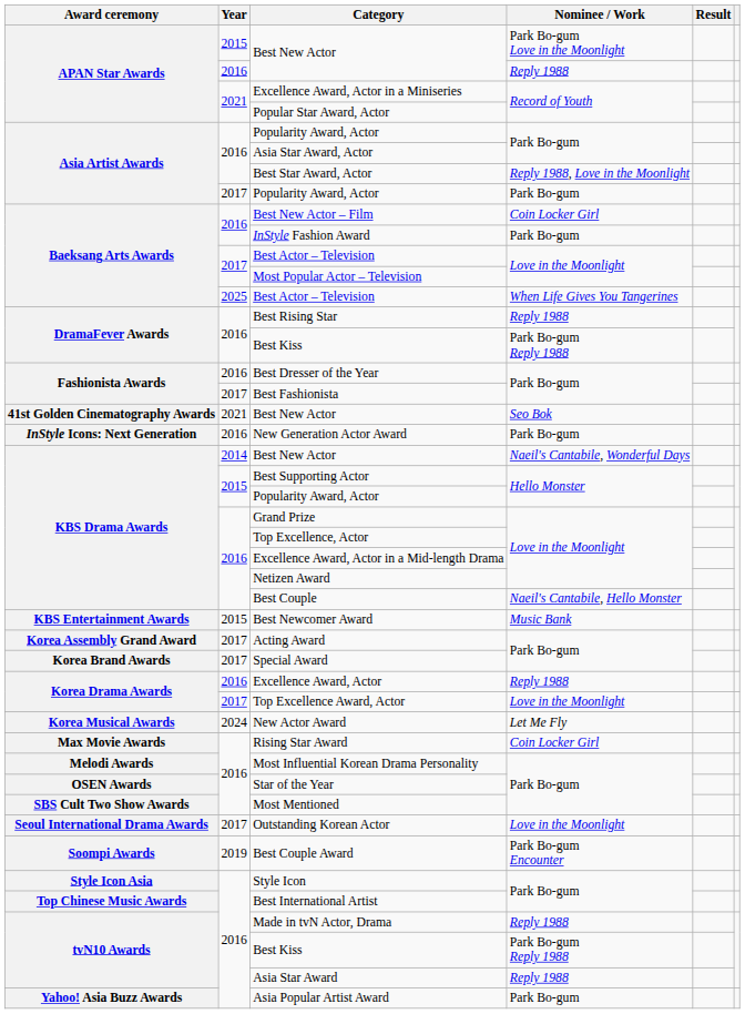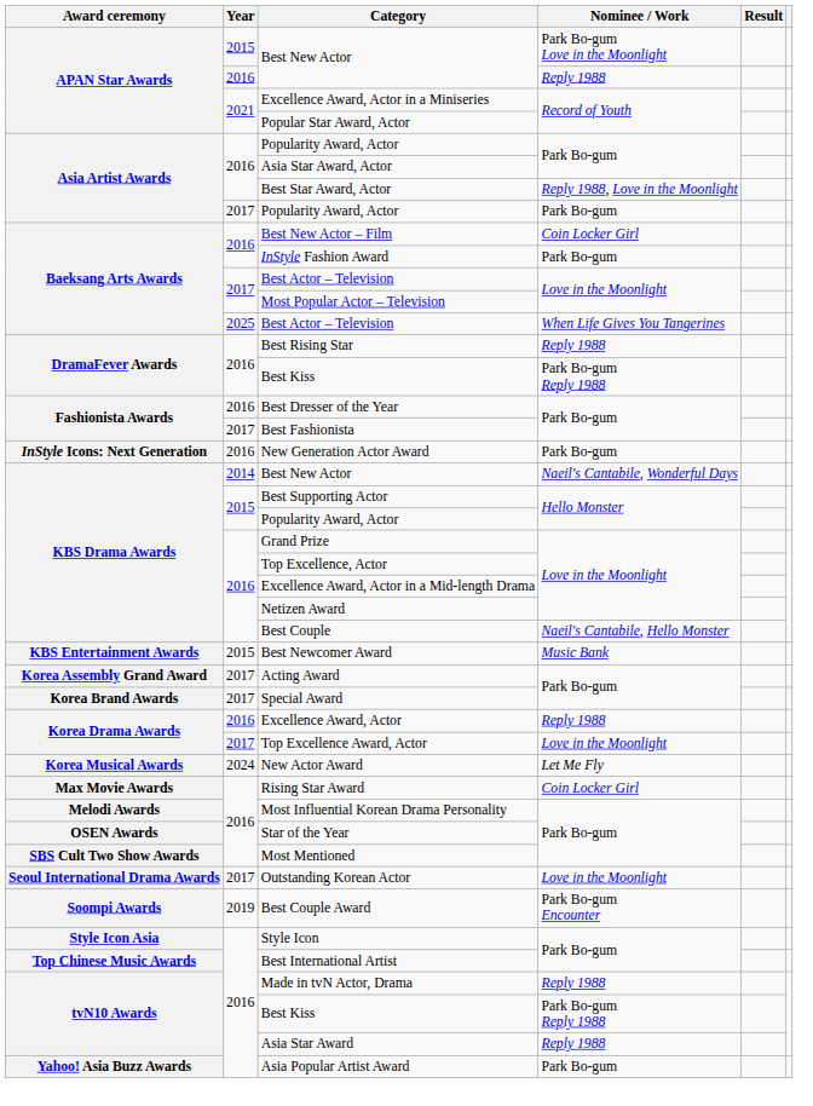 <table class="wikitable plainrowheaders sortable">
 <tr>
 <th scope="col">Award ceremony</th>
 <th scope="col">Year</th>
 <th scope="col">Category</th>
 <th scope="col">Nominee / Work</th>
 <th scope="col">Result</th>
 <th scope="col" class="unsortable"></th>
 </tr>
 <tr>
 <th scope="row"  rowspan="4"><a href='#'>APAN Star Awards</a></th>
 <td style="text-align:center"><a href='#'>2015</a></td>
 <td rowspan="2">Best New Actor</td>
 <td>Park Bo-gum <br><em><a href='#'>Love in the Moonlight</a></em></td>
 <td></td>
 <td style="text-align:center"></td>
 </tr>
 <tr>
 <td style="text-align:center"><a href='#'>2016</a></td>
 <td><em><a href='#'>Reply 1988</a></em></td>
 <td></td>
 <td style="text-align:center"></td>
 </tr>
 <tr>
 <td rowspan="2" style="text-align:center"><a href='#'>2021</a></td>
 <td>Excellence Award, Actor in a Miniseries</td>
 <td rowspan="2"><em><a href='#'>Record of Youth</a></em></td>
 <td></td>
 <td style="text-align:center"></td>
 </tr>
 <tr>
 <td>Popular Star Award, Actor</td>
 <td></td>
 <td style="text-align:center"></td>
 </tr>
 <tr>
 <th scope="row"  rowspan="4"><a href='#'>Asia Artist Awards</a></th>
 <td rowspan="3" style="text-align:center">2016</td>
 <td>Popularity Award, Actor</td>
 <td rowspan="2">Park Bo-gum</td>
 <td></td>
 <td style="text-align:center"></td>
 </tr>
 <tr>
 <td>Asia Star Award, Actor</td>
 <td></td>
 <td style="text-align:center"></td>
 </tr>
 <tr>
 <td>Best Star Award, Actor</td>
 <td><em><a href='#'>Reply 1988</a></em>, <em><a href='#'>Love in the Moonlight</a></em></td>
 <td></td>
 <td style="text-align:center"></td>
 </tr>
 <tr>
 <td style="text-align:center">2017</td>
 <td>Popularity Award, Actor</td>
 <td>Park Bo-gum</td>
 <td></td>
 <td style="text-align:center"></td>
 </tr>
 <tr>
 <th scope="row" rowspan="5"><a href='#'>Baeksang Arts Awards</a></th>
 <td rowspan="2" style="text-align:center"><a href='#'>2016</a></td>
 <td><a href='#'>Best New Actor – Film</a></td>
 <td><em><a href='#'>Coin Locker Girl</a></em></td>
 <td></td>
 <td style="text-align:center"></td>
 </tr>
 <tr>
 <td><em><a href='#'>InStyle</a></em> Fashion Award</td>
 <td>Park Bo-gum</td>
 <td></td>
 <td style="text-align:center"></td>
 </tr>
 <tr>
 <td rowspan="2" style="text-align:center"><a href='#'>2017</a></td>
 <td><a href='#'>Best Actor – Television</a></td>
 <td rowspan="2"><em><a href='#'>Love in the Moonlight</a></em></td>
 <td></td>
 <td style="text-align:center"></td>
 </tr>
 <tr>
 <td><a href='#'>Most Popular Actor – Television</a></td>
 <td></td>
 <td style="text-align:center"></td>
 </tr>
 <tr>
 <td style="text-align:center"><a href='#'>2025</a></td>
 <td><a href='#'>Best Actor – Television</a></td>
 <td><em><a href='#'>When Life Gives You Tangerines</a></em></td>
 <td></td>
 <td style="text-align:center"></td>
 </tr>
 <tr>
 <th scope="row" rowspan="2"><a href='#'>DramaFever</a> Awards</th>
 <td rowspan="2" style="text-align:center">2016</td>
 <td>Best Rising Star</td>
 <td><em><a href='#'>Reply 1988</a></em></td>
 <td></td>
 <td rowspan="2" style="text-align:center"></td>
 </tr>
 <tr>
 <td>Best Kiss</td>
 <td>Park Bo-gum <br><em><a href='#'>Reply 1988</a></em></td>
 <td></td>
 </tr>
 <tr>
 <th scope="row" rowspan="2">Fashionista Awards</th>
 <td style="text-align:center">2016</td>
 <td>Best Dresser of the Year</td>
 <td rowspan="2">Park Bo-gum</td>
 <td></td>
 <td style="text-align:center"></td>
 </tr>
 <tr>
 <td style="text-align:center">2017</td>
 <td>Best Fashionista </td>
-<td></td>
-<td style="text-align:center"></td>
-</tr>
-<tr>
-<th scope="row">41st Golden Cinematography Awards</th>
-<td style="text-align:center">2021</td>
-<td>Best New Actor</td>
-<td><em><a href='#'>Seo Bok</a></em></td>
 <td></td>
 <td style="text-align:center"></td>
 </tr>
 <tr>
 <th scope="row"><em>InStyle</em> Icons: Next Generation</th>
 <td style="text-align:center">2016</td>
 <td>New Generation Actor Award</td>
 <td>Park Bo-gum</td>
 <td></td>
 <td style="text-align:center"></td>
 </tr>
 <tr>
 <th scope="row"  rowspan="8"><a href='#'>KBS Drama Awards</a></th>
 <td style="text-align:center"><a href='#'>2014</a></td>
 <td>Best New Actor</td>
 <td><em><a href='#'>Naeil's Cantabile</a></em>, <em><a href='#'>Wonderful Days</a></em></td>
 <td></td>
 <td style="text-align:center"></td>
 </tr>
 <tr>
 <td rowspan="2" style="text-align:center"><a href='#'>2015</a></td>
 <td>Best Supporting Actor</td>
 <td rowspan="2"><em><a href='#'>Hello Monster</a></em></td>
 <td></td>
 <td rowspan="2" style="text-align:center"></td>
 </tr>
 <tr>
 <td>Popularity Award, Actor</td>
 <td></td>
 </tr>
 <tr>
 <td rowspan="5" style="text-align:center"><a href='#'>2016</a></td>
 <td>Grand Prize</td>
 <td rowspan="4"><em><a href='#'>Love in the Moonlight</a></em></td>
 <td></td>
 <td rowspan="5" style="text-align:center"></td>
 </tr>
 <tr>
 <td>Top Excellence, Actor</td>
 <td></td>
 </tr>
 <tr>
 <td>Excellence Award, Actor in a Mid-length Drama</td>
 <td></td>
 </tr>
 <tr>
 <td>Netizen Award</td>
 <td></td>
 </tr>
 <tr>
 <td>Best Couple</td>
 <td><em><a href='#'>Naeil's Cantabile</a></em>, <em><a href='#'>Hello Monster</a></em></td>
 <td></td>
 </tr>
 <tr>
 <th scope="row"><a href='#'>KBS Entertainment Awards</a></th>
 <td style="text-align:center">2015</td>
 <td>Best Newcomer Award</td>
 <td><em><a href='#'>Music Bank</a></em></td>
 <td></td>
 <td style="text-align:center"></td>
 </tr>
 <tr>
 <th scope="row"><a href='#'>Korea Assembly</a> Grand Award</th>
 <td style="text-align:center">2017</td>
 <td>Acting Award</td>
 <td rowspan="2">Park Bo-gum</td>
 <td></td>
 <td style="text-align:center"></td>
 </tr>
 <tr>
 <th scope="row">Korea Brand Awards</th>
 <td style="text-align:center">2017</td>
 <td>Special Award</td>
 <td></td>
 <td style="text-align:center"></td>
 </tr>
 <tr>
 <th scope="row"  rowspan="2"><a href='#'>Korea Drama Awards</a></th>
 <td style="text-align:center"><a href='#'>2016</a></td>
 <td>Excellence Award, Actor</td>
 <td><em><a href='#'>Reply 1988</a></em></td>
 <td></td>
 <td style="text-align:center"></td>
 </tr>
 <tr>
 <td style="text-align:center"><a href='#'>2017</a></td>
 <td>Top Excellence Award, Actor</td>
 <td><em><a href='#'>Love in the Moonlight</a></em></td>
 <td></td>
 <td style="text-align:center"></td>
 </tr>
 <tr>
 <th scope="row"><a href='#'>Korea Musical Awards</a></th>
 <td style="text-align:center">2024</td>
 <td>New Actor Award</td>
 <td><em>Let Me Fly</em></td>
 <td></td>
 <td style="text-align:center"></td>
 </tr>
 <tr>
 <th scope="row">Max Movie Awards</th>
 <td rowspan="4" style="text-align:center">2016</td>
 <td>Rising Star Award</td>
 <td><em><a href='#'>Coin Locker Girl</a></em></td>
 <td></td>
 <td style="text-align:center"></td>
 </tr>
 <tr>
 <th scope="row">Melodi Awards</th>
 <td>Most Influential Korean Drama Personality</td>
 <td rowspan="3">Park Bo-gum</td>
 <td></td>
 <td style="text-align:center"></td>
 </tr>
 <tr>
 <th scope="row">OSEN Awards</th>
 <td>Star of the Year</td>
 <td></td>
 <td style="text-align:center"></td>
 </tr>
 <tr>
 <th scope="row"><a href='#'>SBS</a> Cult Two Show Awards</th>
 <td>Most Mentioned</td>
 <td></td>
 <td style="text-align:center"></td>
 </tr>
 <tr>
 <th scope="row"><a href='#'>Seoul International Drama Awards</a></th>
 <td style="text-align:center">2017</td>
 <td>Outstanding Korean Actor</td>
 <td><em><a href='#'>Love in the Moonlight</a></em></td>
 <td></td>
 <td style="text-align:center"></td>
 </tr>
 <tr>
 <th scope="row"><a href='#'>Soompi Awards</a></th>
 <td style="text-align:center">2019</td>
 <td>Best Couple Award</td>
 <td>Park Bo-gum <br> <em><a href='#'>Encounter</a></em></td>
 <td></td>
 <td style="text-align:center"></td>
 </tr>
 <tr>
 <th scope="row"><a href='#'>Style Icon Asia</a></th>
 <td rowspan="6" style="text-align:center">2016</td>
 <td>Style Icon</td>
 <td rowspan="2">Park Bo-gum</td>
 <td></td>
 <td style="text-align:center"></td>
 </tr>
 <tr>
 <th scope="row"><a href='#'>Top Chinese Music Awards</a></th>
 <td>Best International Artist</td>
 <td></td>
 <td style="text-align:center"></td>
 </tr>
 <tr>
 <th scope="row"  rowspan="3"><a href='#'>tvN10 Awards</a></th>
 <td>Made in tvN Actor, Drama</td>
 <td><em><a href='#'>Reply 1988</a></em></td>
 <td></td>
 <td rowspan="3" style="text-align:center"></td>
 </tr>
 <tr>
 <td>Best Kiss</td>
 <td>Park Bo-gum <br><em><a href='#'>Reply 1988</a></em></td>
 <td></td>
 </tr>
 <tr>
 <td>Asia Star Award</td>
 <td><em><a href='#'>Reply 1988</a></em></td>
 <td></td>
 </tr>
 <tr>
 <th scope="row"><a href='#'>Yahoo!</a> Asia Buzz Awards</th>
 <td>Asia Popular Artist Award</td>
 <td>Park Bo-gum</td>
 <td></td>
 <td style="text-align:center"></td>
 </tr>
 </table>
